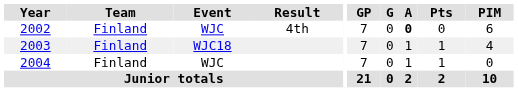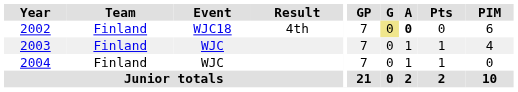 <table border="0" cellpadding="1" cellspacing="0" ID="Table3" style="text-align:center; width:40em">
 <tr ALIGN="center" bgcolor="#e0e0e0">
 <th>Year</th>
 <th>Team</th>
 <th>Event</th>
 <th>Result</th>
 <th rowspan="99" bgcolor="#ffffff"></th>
 <th>GP</th>
 <th>G</th>
 <th>A</th>
 <th>Pts</th>
 <th>PIM</th>
 </tr>
 <tr>
 <td><a href='#'>2002</a></td>
 <td><a href='#'>Finland</a></td>
-<td><a href='#'>WJC</a></td>
+<td><a href='#'>WJC18</a></td>
 <td>4th</td>
 <td>7</td>
-<td>0</td>
+<td style="background: khaki;">0</td>
 <td><strong>0</strong></td>
 <td>0</td>
 <td>6</td>
 </tr>
 <tr bgcolor="#f0f0f0">
 <td><a href='#'>2003</a></td>
 <td><a href='#'>Finland</a></td>
-<td><a href='#'>WJC18</a></td>
+<td><a href='#'>WJC</a></td>
 <td></td>
 <td>7</td>
 <td>0</td>
 <td>1</td>
 <td>1</td>
 <td>4</td>
 </tr>
 <tr>
 <td><a href='#'>2004</a></td>
 <td>Finland</td>
 <td>WJC</td>
 <td></td>
 <td>7</td>
 <td>0</td>
 <td>1</td>
 <td>1</td>
 <td>0</td>
 </tr>
 <tr bgcolor="#e0e0e0">
 <th colspan="4">Junior totals</th>
 <th>21</th>
 <th>0</th>
 <th>2</th>
 <th>2</th>
 <th>10</th>
 </tr>
 </table>
